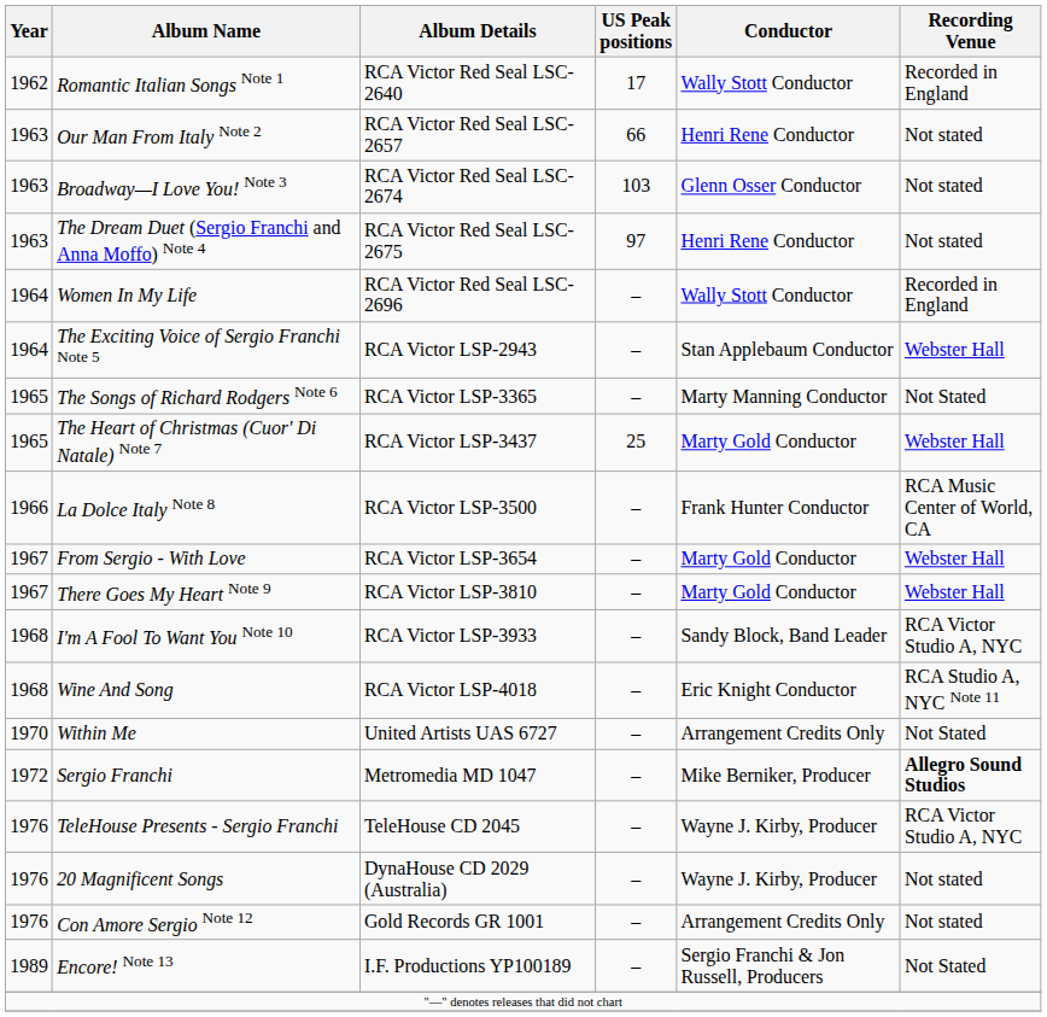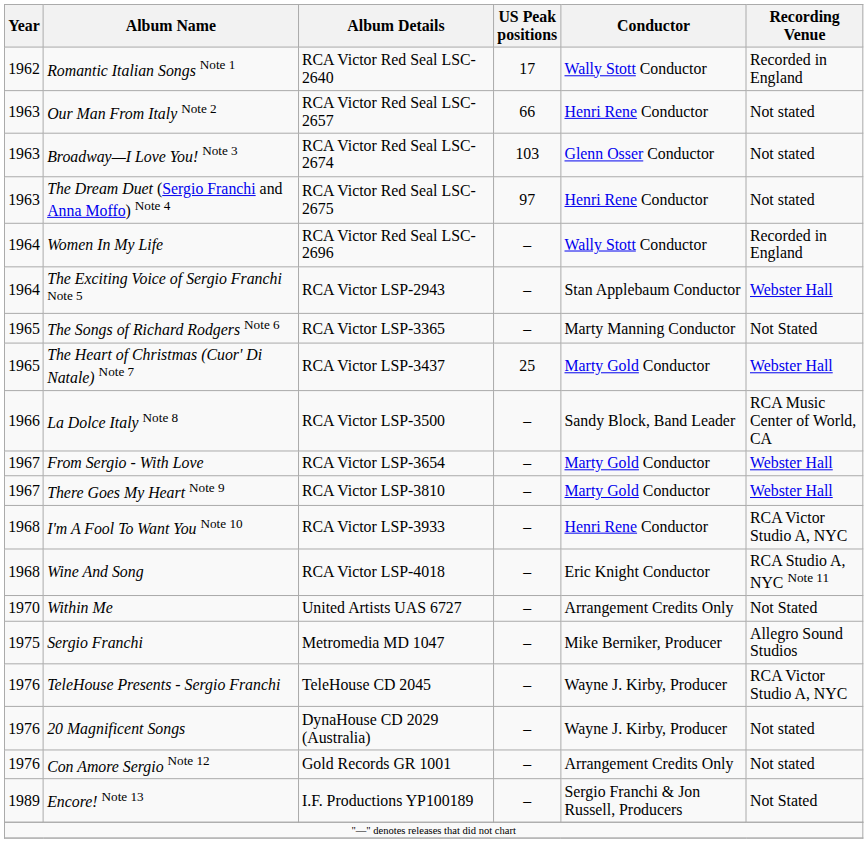 <table class="wikitable sortable">
 <tr>
 <th scope="col" width="25"><strong>Year</strong></th>
 <th scope="col" width="250"><strong>Album Name</strong></th>
 <th scope="col" width="190"><strong>Album Details</strong></th>
 <th scope="col" align="center" width="40"><strong>US Peak positions</strong></th>
 <th scope="col" width="180"><strong>Conductor</strong></th>
 <th scope="col"><strong>Recording Venue</strong></th>
 </tr>
 <tr>
 <td>1962</td>
 <td><em>Romantic Italian Songs</em> <sup>Note 1</sup></td>
 <td>RCA Victor Red Seal LSC-2640</td>
 <td align="center">17</td>
 <td><a href='#'>Wally Stott</a> Conductor</td>
 <td>Recorded in England</td>
 </tr>
 <tr>
 <td>1963</td>
 <td><em>Our Man From Italy</em> <sup>Note 2</sup></td>
 <td>RCA Victor Red Seal LSC-2657</td>
 <td align="center">66</td>
 <td><a href='#'>Henri Rene</a> Conductor</td>
 <td>Not stated</td>
 </tr>
 <tr>
 <td>1963</td>
 <td><em>Broadway—I Love You!</em> <sup>Note 3</sup></td>
 <td>RCA Victor Red Seal LSC-2674</td>
 <td align="center">103</td>
 <td><a href='#'>Glenn Osser</a> Conductor</td>
 <td>Not stated</td>
 </tr>
 <tr>
 <td>1963</td>
 <td><em>The Dream Duet</em> (<a href='#'>Sergio Franchi</a> and <a href='#'>Anna Moffo</a>) <sup>Note 4</sup></td>
 <td>RCA Victor Red Seal LSC-2675</td>
 <td align="center">97</td>
 <td><a href='#'>Henri Rene</a> Conductor</td>
 <td>Not stated</td>
 </tr>
 <tr>
 <td>1964</td>
 <td><em>Women In My Life</em></td>
 <td>RCA Victor Red Seal LSC-2696</td>
 <td align="center">–</td>
 <td><a href='#'>Wally Stott</a> Conductor</td>
 <td>Recorded in England</td>
 </tr>
 <tr>
 <td>1964</td>
 <td><em>The Exciting Voice of Sergio Franchi</em> <sup>Note 5</sup></td>
 <td>RCA Victor LSP-2943</td>
 <td align="center">–</td>
 <td>Stan Applebaum Conductor</td>
 <td><a href='#'>Webster Hall</a></td>
 </tr>
 <tr>
 <td>1965</td>
 <td><em>The Songs of Richard Rodgers</em>  <sup>Note 6</sup></td>
 <td>RCA Victor LSP-3365</td>
 <td align="center">–</td>
 <td>Marty Manning Conductor</td>
 <td>Not Stated</td>
 </tr>
 <tr>
 <td>1965</td>
 <td><em>The Heart of Christmas (Cuor' Di Natale)</em> <sup>Note 7</sup></td>
 <td>RCA Victor LSP-3437</td>
 <td align="center">25</td>
 <td><a href='#'>Marty Gold</a> Conductor</td>
 <td><a href='#'>Webster Hall</a></td>
 </tr>
 <tr>
 <td>1966</td>
 <td><em>La Dolce Italy</em> <sup>Note 8</sup></td>
 <td>RCA Victor LSP-3500</td>
 <td align="center">–</td>
-<td>Frank Hunter Conductor</td>
+<td>Sandy Block, Band Leader</td>
 <td>RCA Music Center of World, CA</td>
 </tr>
 <tr>
 <td>1967</td>
 <td><em>From Sergio - With Love</em></td>
 <td>RCA Victor LSP-3654</td>
 <td align="center">–</td>
 <td><a href='#'>Marty Gold</a> Conductor</td>
 <td><a href='#'>Webster Hall</a></td>
 </tr>
 <tr>
 <td>1967</td>
 <td><em>There Goes My Heart</em> <sup>Note 9</sup></td>
 <td>RCA Victor LSP-3810</td>
 <td align="center">–</td>
 <td><a href='#'>Marty Gold</a> Conductor</td>
 <td><a href='#'>Webster Hall</a></td>
 </tr>
 <tr>
 <td>1968</td>
 <td><em>I'm A Fool To Want You</em> <sup>Note 10</sup></td>
 <td>RCA Victor LSP-3933</td>
 <td align="center">–</td>
-<td>Sandy Block, Band Leader</td>
+<td><a href='#'>Henri Rene</a> Conductor</td>
 <td>RCA Victor Studio A, NYC</td>
 </tr>
 <tr>
 <td>1968</td>
 <td><em>Wine And Song</em></td>
 <td>RCA Victor LSP-4018</td>
 <td align="center">–</td>
 <td>Eric Knight Conductor</td>
 <td>RCA Studio A, NYC <sup>Note 11</sup></td>
 </tr>
 <tr>
 <td>1970</td>
 <td><em>Within Me</em></td>
 <td>United Artists UAS 6727</td>
 <td align="center">–</td>
 <td>Arrangement Credits Only</td>
 <td>Not Stated</td>
 </tr>
 <tr>
-<td>1972</td>
+<td>1975</td>
 <td><em>Sergio Franchi</em></td>
 <td>Metromedia MD 1047</td>
 <td align="center">–</td>
 <td>Mike Berniker, Producer</td>
-<td><strong>Allegro Sound Studios</strong></td>
+<td>Allegro Sound Studios</td>
 </tr>
 <tr>
 <td>1976</td>
 <td><em>TeleHouse Presents - Sergio Franchi</em></td>
 <td>TeleHouse CD 2045</td>
 <td align="center">–</td>
 <td>Wayne J. Kirby, Producer</td>
 <td>RCA Victor Studio A, NYC</td>
 </tr>
 <tr>
 <td>1976</td>
 <td><em>20 Magnificent Songs</em></td>
 <td>DynaHouse CD 2029 (Australia)</td>
 <td align="center">–</td>
 <td>Wayne J. Kirby, Producer</td>
 <td>Not stated</td>
 </tr>
 <tr>
 <td>1976</td>
 <td><em>Con Amore Sergio</em> <sup>Note 12</sup></td>
 <td>Gold Records GR 1001</td>
 <td align="center">–</td>
 <td>Arrangement Credits Only</td>
 <td>Not stated</td>
 </tr>
 <tr>
 <td>1989</td>
 <td><em>Encore!</em> <sup>Note 13</sup></td>
 <td>I.F. Productions YP100189</td>
 <td align="center">–</td>
 <td>Sergio Franchi & Jon Russell, Producers</td>
 <td>Not Stated</td>
 </tr>
 <tr>
 </tr>
 <tr>
 <td colspan="6" style="font-size: 8pt" align="center">"—" denotes releases that did not chart</td>
 </tr>
 <tr>
 </tr>
 </table>
